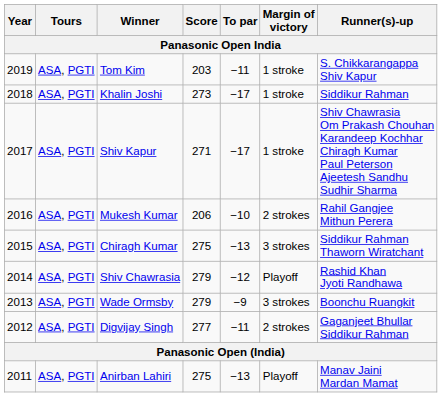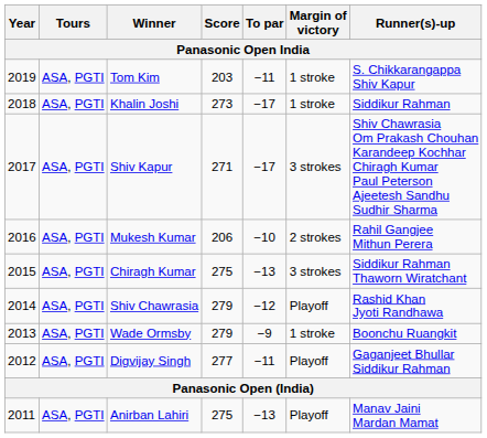 <table class=wikitable style="font-size:95%">
 <tr>
 <th>Year</th>
 <th>Tours</th>
 <th>Winner</th>
 <th>Score</th>
 <th>To par</th>
 <th>Margin of<br>victory</th>
 <th>Runner(s)-up</th>
 </tr>
 <tr>
 <th colspan=7>Panasonic Open India</th>
 </tr>
 <tr>
 <td>2019</td>
 <td><a href='#'>ASA</a>, <a href='#'>PGTI</a></td>
 <td> <a href='#'>Tom Kim</a></td>
 <td align=center>203</td>
 <td align=center>−11</td>
 <td>1 stroke</td>
 <td> <a href='#'>S. Chikkarangappa</a><br> <a href='#'>Shiv Kapur</a></td>
 </tr>
 <tr>
 <td>2018</td>
 <td><a href='#'>ASA</a>, <a href='#'>PGTI</a></td>
 <td> <a href='#'>Khalin Joshi</a></td>
 <td align=center>273</td>
 <td align=center>−17</td>
 <td>1 stroke</td>
 <td> <a href='#'>Siddikur Rahman</a></td>
 </tr>
 <tr>
 <td>2017</td>
 <td><a href='#'>ASA</a>, <a href='#'>PGTI</a></td>
 <td> <a href='#'>Shiv Kapur</a></td>
 <td align=center>271</td>
 <td align=center>−17</td>
-<td>1 stroke</td>
+<td>3 strokes</td>
 <td> <a href='#'>Shiv Chawrasia</a><br> <a href='#'>Om Prakash Chouhan</a><br> <a href='#'>Karandeep Kochhar</a><br> <a href='#'>Chiragh Kumar</a><br> <a href='#'>Paul Peterson</a><br> <a href='#'>Ajeetesh Sandhu</a><br> <a href='#'>Sudhir Sharma</a></td>
 </tr>
 <tr>
 <td>2016</td>
 <td><a href='#'>ASA</a>, <a href='#'>PGTI</a></td>
 <td> <a href='#'>Mukesh Kumar</a></td>
 <td align=center>206</td>
 <td align=center>−10</td>
 <td>2 strokes</td>
 <td> <a href='#'>Rahil Gangjee</a><br> <a href='#'>Mithun Perera</a></td>
 </tr>
 <tr>
 <td>2015</td>
 <td><a href='#'>ASA</a>, <a href='#'>PGTI</a></td>
 <td> <a href='#'>Chiragh Kumar</a></td>
 <td align=center>275</td>
 <td align=center>−13</td>
 <td>3 strokes</td>
 <td> <a href='#'>Siddikur Rahman</a><br> <a href='#'>Thaworn Wiratchant</a></td>
 </tr>
 <tr>
 <td>2014</td>
 <td><a href='#'>ASA</a>, <a href='#'>PGTI</a></td>
 <td> <a href='#'>Shiv Chawrasia</a></td>
 <td align=center>279</td>
 <td align=center>−12</td>
 <td>Playoff</td>
 <td> <a href='#'>Rashid Khan</a><br> <a href='#'>Jyoti Randhawa</a></td>
 </tr>
 <tr>
 <td>2013</td>
 <td><a href='#'>ASA</a>, <a href='#'>PGTI</a></td>
 <td> <a href='#'>Wade Ormsby</a></td>
 <td align=center>279</td>
 <td align=center>−9</td>
-<td>3 strokes</td>
+<td>1 stroke</td>
 <td> <a href='#'>Boonchu Ruangkit</a></td>
 </tr>
 <tr>
 <td>2012</td>
 <td><a href='#'>ASA</a>, <a href='#'>PGTI</a></td>
 <td> <a href='#'>Digvijay Singh</a></td>
 <td align=center>277</td>
 <td align=center>−11</td>
-<td>2 strokes</td>
+<td>Playoff</td>
 <td> <a href='#'>Gaganjeet Bhullar</a><br>  <a href='#'>Siddikur Rahman</a></td>
 </tr>
 <tr>
 <th colspan=7>Panasonic Open (India)</th>
 </tr>
 <tr>
 <td>2011</td>
 <td><a href='#'>ASA</a>, <a href='#'>PGTI</a></td>
 <td> <a href='#'>Anirban Lahiri</a></td>
 <td align=center>275</td>
 <td align=center>−13</td>
 <td>Playoff</td>
 <td> <a href='#'>Manav Jaini</a><br> <a href='#'>Mardan Mamat</a></td>
 </tr>
 </table>
